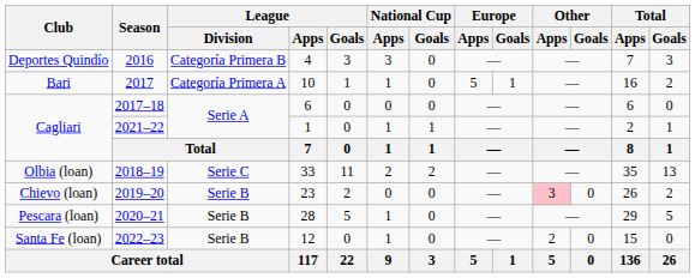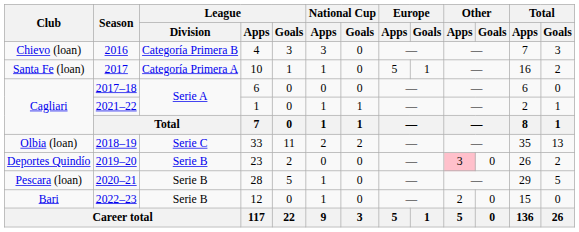 <table class="wikitable" style="text-align:center">
 <tr>
 <th rowspan="2">Club</th>
 <th rowspan="2">Season</th>
 <th colspan="3">League</th>
 <th colspan="2">National Cup</th>
 <th colspan="2">Europe</th>
 <th colspan="2">Other</th>
 <th colspan="2">Total</th>
 </tr>
 <tr>
 <th>Division</th>
 <th>Apps</th>
 <th>Goals</th>
 <th>Apps</th>
 <th>Goals</th>
 <th>Apps</th>
 <th>Goals</th>
 <th>Apps</th>
 <th>Goals</th>
 <th>Apps</th>
 <th>Goals</th>
 </tr>
 <tr>
-<td><a href='#'>Deportes Quindío</a></td>
+<td><a href='#'>Chievo</a> (loan)</td>
 <td><a href='#'>2016</a></td>
 <td><a href='#'>Categoría Primera B</a></td>
 <td>4</td>
 <td>3</td>
 <td>3</td>
 <td>0</td>
 <td colspan="2">—</td>
 <td colspan="2">—</td>
 <td>7</td>
 <td>3</td>
 </tr>
 <tr>
-<td><a href='#'>Bari</a></td>
+<td><a href='#'>Santa Fe</a> (loan)</td>
 <td><a href='#'>2017</a></td>
 <td><a href='#'>Categoría Primera A</a></td>
 <td>10</td>
 <td>1</td>
 <td>1</td>
 <td>0</td>
 <td>5</td>
 <td>1</td>
 <td colspan="2">—</td>
 <td>16</td>
 <td>2</td>
 </tr>
 <tr>
 <td rowspan="3"><a href='#'>Cagliari</a></td>
 <td><a href='#'>2017–18</a></td>
 <td rowspan="2"><a href='#'>Serie A</a></td>
 <td>6</td>
 <td>0</td>
 <td>0</td>
 <td>0</td>
 <td colspan="2">—</td>
 <td colspan="2">—</td>
 <td>6</td>
 <td>0</td>
 </tr>
 <tr>
 <td><a href='#'>2021–22</a></td>
 <td>1</td>
 <td>0</td>
 <td>1</td>
 <td>1</td>
 <td colspan="2">—</td>
 <td colspan="2">—</td>
 <td>2</td>
 <td>1</td>
 </tr>
 <tr>
 <th colspan="2">Total</th>
 <th>7</th>
 <th>0</th>
 <th>1</th>
 <th>1</th>
 <th colspan="2">—</th>
 <th colspan="2">—</th>
 <th>8</th>
 <th>1</th>
 </tr>
 <tr>
 <td><a href='#'>Olbia</a> (loan)</td>
 <td><a href='#'>2018–19</a></td>
 <td><a href='#'>Serie C</a></td>
 <td>33</td>
 <td>11</td>
 <td>2</td>
 <td>2</td>
 <td colspan="2">—</td>
 <td colspan="2">—</td>
 <td>35</td>
 <td>13</td>
 </tr>
 <tr>
-<td><a href='#'>Chievo</a> (loan)</td>
+<td><a href='#'>Deportes Quindío</a></td>
 <td><a href='#'>2019–20</a></td>
 <td><a href='#'>Serie B</a></td>
 <td>23</td>
 <td>2</td>
 <td>0</td>
 <td>0</td>
 <td colspan="2">—</td>
 <td style="background: pink;">3</td>
 <td>0</td>
 <td>26</td>
 <td>2</td>
 </tr>
 <tr>
 <td><a href='#'>Pescara</a> (loan)</td>
 <td><a href='#'>2020–21</a></td>
 <td>Serie B</td>
 <td>28</td>
 <td>5</td>
 <td>1</td>
 <td>0</td>
 <td colspan="2">—</td>
 <td colspan="2">—</td>
 <td>29</td>
 <td>5</td>
 </tr>
 <tr>
-<td><a href='#'>Santa Fe</a> (loan)</td>
+<td><a href='#'>Bari</a></td>
 <td><a href='#'>2022–23</a></td>
 <td>Serie B</td>
 <td>12</td>
 <td>0</td>
 <td>1</td>
 <td>0</td>
 <td colspan="2">—</td>
 <td>2</td>
 <td>0</td>
 <td>15</td>
 <td>0</td>
 </tr>
 <tr>
 <th colspan="3">Career total</th>
 <th>117</th>
 <th>22</th>
 <th>9</th>
 <th>3</th>
 <th>5</th>
 <th>1</th>
 <th>5</th>
 <th>0</th>
 <th>136</th>
 <th>26</th>
 </tr>
 </table>
